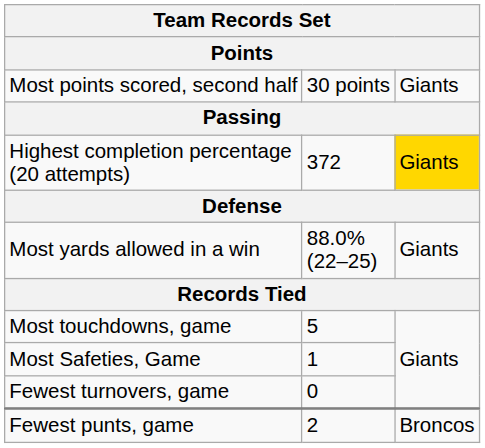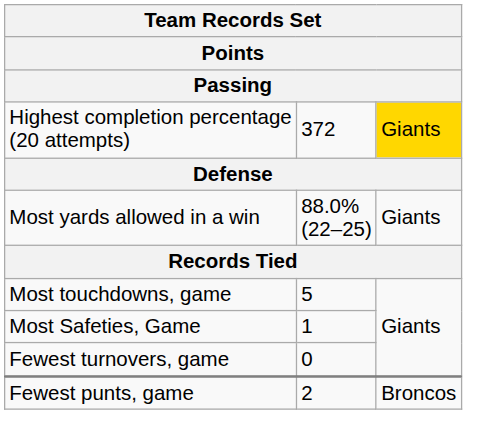 <table class="wikitable">
 <tr>
 <th colspan=3>Team Records Set</th>
 </tr>
 <tr>
 <th colspan=3>Points</th>
-</tr>
-<tr>
-<td>Most points scored, second half</td>
-<td>30 points</td>
-<td>Giants</td>
 </tr>
 <tr>
 <th colspan=3>Passing</th>
 </tr>
 <tr>
 <td>Highest completion percentage<br> (20 attempts)</td>
 <td>372</td>
 <td style="background: gold;">Giants</td>
 </tr>
 <tr>
 <th colspan=3>Defense</th>
 </tr>
 <tr>
 <td>Most yards allowed in a win</td>
 <td>88.0%<br>(22–25)</td>
 <td>Giants</td>
 </tr>
 <tr>
 <th colspan=3>Records Tied</th>
 </tr>
 <tr>
 <td>Most touchdowns, game</td>
 <td>5</td>
 <td rowspan=3>Giants</td>
 </tr>
 <tr>
 <td>Most Safeties, Game</td>
 <td>1</td>
 </tr>
 <tr style="border-bottom: 2px solid gray">
 <td>Fewest turnovers, game</td>
 <td>0</td>
 </tr>
 <tr>
 <td>Fewest punts, game</td>
 <td>2</td>
 <td>Broncos</td>
 </tr>
 </table>
